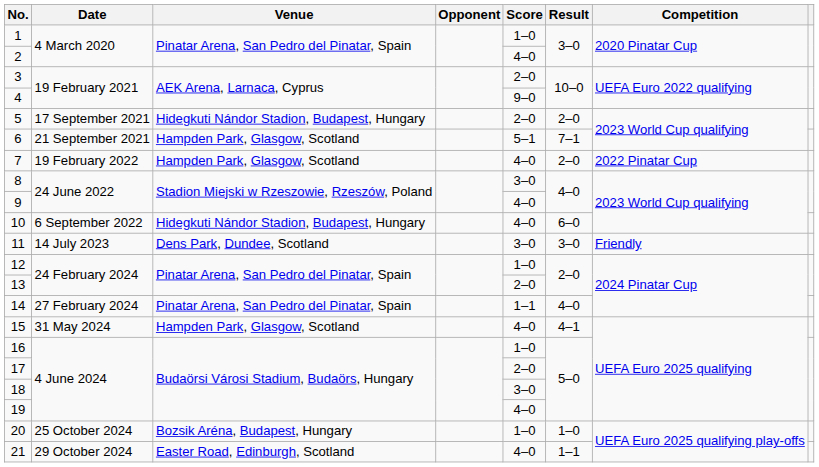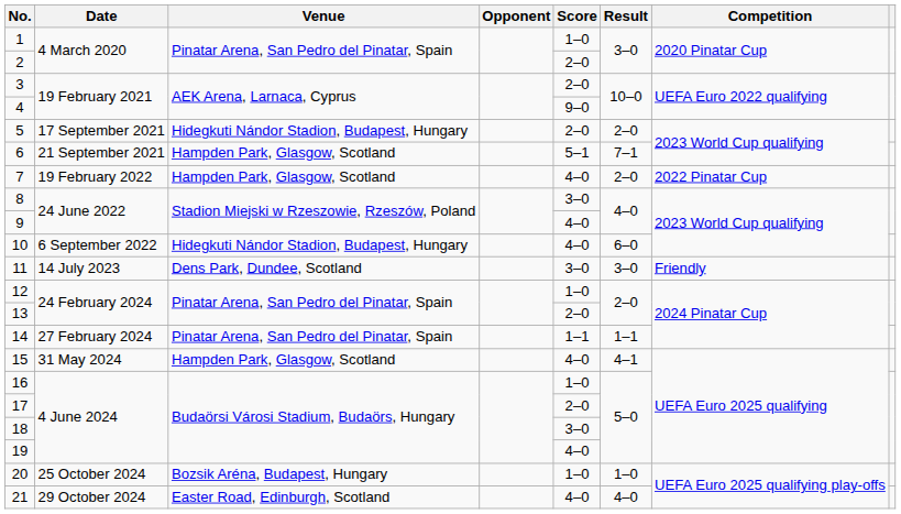 <table class="wikitable sortable">
 <tr>
 <th scope="col">No.</th>
 <th scope="col">Date</th>
 <th scope="col">Venue</th>
 <th scope="col">Opponent</th>
 <th scope="col">Score</th>
 <th scope="col">Result</th>
 <th scope="col">Competition</th>
 <th scope="col" class="unsortable"></th>
 </tr>
 <tr>
 <td scope=row style="text-align: center">1</td>
 <td rowspan="2">4 March 2020</td>
 <td rowspan="2"><a href='#'>Pinatar Arena</a>, <a href='#'>San Pedro del Pinatar</a>, Spain</td>
 <td rowspan="2"></td>
 <td align=center>1–0</td>
 <td rowspan="2" align="center">3–0</td>
 <td rowspan="2"><a href='#'>2020 Pinatar Cup</a></td>
 <td rowspan="2"></td>
 </tr>
 <tr>
 <td scope=row style="text-align: center">2</td>
-<td align=center>4–0</td>
+<td align="center">2–0</td>
 </tr>
 <tr>
 <td scope=row style="text-align: center">3</td>
 <td rowspan="2">19 February 2021</td>
 <td rowspan="2"><a href='#'>AEK Arena</a>, <a href='#'>Larnaca</a>, Cyprus</td>
 <td rowspan="2"></td>
 <td align=center>2–0</td>
 <td rowspan="2" align="center">10–0</td>
 <td rowspan="2"><a href='#'>UEFA Euro 2022 qualifying</a></td>
 <td rowspan="2"></td>
 </tr>
 <tr>
 <td scope=row style="text-align: center">4</td>
 <td align="center">9–0</td>
 </tr>
 <tr>
 <td scope=row style="text-align: center">5</td>
 <td>17 September 2021</td>
 <td><a href='#'>Hidegkuti Nándor Stadion</a>, <a href='#'>Budapest</a>, Hungary</td>
 <td></td>
 <td align=center>2–0</td>
 <td align="center">2–0</td>
 <td rowspan="2"><a href='#'>2023 World Cup qualifying</a></td>
 <td></td>
 </tr>
 <tr>
 <td scope=row style="text-align: center">6</td>
 <td>21 September 2021</td>
 <td><a href='#'>Hampden Park</a>, <a href='#'>Glasgow</a>, Scotland</td>
 <td></td>
 <td align=center>5–1</td>
 <td align="center">7–1</td>
 <td></td>
 </tr>
 <tr>
 <td scope=row style="text-align: center">7</td>
 <td>19 February 2022</td>
 <td><a href='#'>Hampden Park</a>, <a href='#'>Glasgow</a>, Scotland</td>
 <td></td>
 <td align="center">4–0</td>
 <td align="center">2–0</td>
 <td><a href='#'>2022 Pinatar Cup</a></td>
 <td></td>
 </tr>
 <tr>
 <td scope=row style="text-align: center">8</td>
 <td rowspan="2">24 June 2022</td>
 <td rowspan="2"><a href='#'>Stadion Miejski w Rzeszowie</a>, <a href='#'>Rzeszów</a>, Poland</td>
 <td rowspan="2"></td>
 <td align=center>3–0</td>
 <td rowspan="2" align="center">4–0</td>
 <td rowspan="3"><a href='#'>2023 World Cup qualifying</a></td>
 <td rowspan="2"></td>
 </tr>
 <tr>
 <td scope=row style="text-align: center">9</td>
 <td align="center">4–0</td>
 </tr>
 <tr>
 <td scope=row style="text-align: center">10</td>
 <td>6 September 2022</td>
 <td><a href='#'>Hidegkuti Nándor Stadion</a>, <a href='#'>Budapest</a>, Hungary</td>
 <td></td>
 <td align=center>4–0</td>
 <td align="center">6–0</td>
 <td></td>
 </tr>
 <tr>
 <td scope=row style="text-align: center">11</td>
 <td>14 July 2023</td>
 <td><a href='#'>Dens Park</a>, <a href='#'>Dundee</a>, Scotland</td>
 <td></td>
 <td align=center>3–0</td>
 <td align="center">3–0</td>
 <td><a href='#'>Friendly</a></td>
 <td></td>
 </tr>
 <tr>
 <td scope=row style="text-align: center">12</td>
 <td rowspan="2">24 February 2024</td>
 <td rowspan="2"><a href='#'>Pinatar Arena</a>, <a href='#'>San Pedro del Pinatar</a>, Spain</td>
 <td rowspan="2"></td>
 <td align=center>1–0</td>
 <td rowspan="2" align="center">2–0</td>
 <td rowspan="3"><a href='#'>2024 Pinatar Cup</a></td>
 <td rowspan="2"></td>
 </tr>
 <tr>
 <td scope=row style="text-align: center">13</td>
 <td align="center">2–0</td>
 </tr>
 <tr>
 <td scope=row style="text-align: center">14</td>
 <td>27 February 2024</td>
 <td><a href='#'>Pinatar Arena</a>, <a href='#'>San Pedro del Pinatar</a>, Spain</td>
 <td></td>
 <td align=center>1–1</td>
-<td align="center">4–0</td>
+<td align="center">1–1</td>
 <td></td>
 </tr>
 <tr>
 <td scope=row style="text-align: center">15</td>
 <td>31 May 2024</td>
 <td><a href='#'>Hampden Park</a>, <a href='#'>Glasgow</a>, Scotland</td>
 <td></td>
 <td align="center">4–0</td>
 <td align="center">4–1</td>
 <td rowspan="5"><a href='#'>UEFA Euro 2025 qualifying</a></td>
 <td></td>
 </tr>
 <tr>
 <td scope=row style="text-align: center">16</td>
 <td rowspan="4">4 June 2024</td>
 <td rowspan="4"><a href='#'>Budaörsi Városi Stadium</a>, <a href='#'>Budaörs</a>, Hungary</td>
 <td rowspan="4"></td>
 <td align="center">1–0</td>
 <td rowspan="4" align="center">5–0</td>
 <td rowspan="4"></td>
 </tr>
 <tr>
 <td scope=row style="text-align: center">17</td>
 <td align="center">2–0</td>
 </tr>
 <tr>
 <td scope=row style="text-align: center">18</td>
 <td align="center">3–0</td>
 </tr>
 <tr>
 <td scope=row style="text-align: center">19</td>
 <td align="center">4–0</td>
 </tr>
 <tr>
 <td scope=row style="text-align: center">20</td>
 <td>25 October 2024</td>
 <td><a href='#'>Bozsik Aréna</a>, <a href='#'>Budapest</a>, Hungary</td>
 <td></td>
 <td align="center">1–0</td>
 <td align="center">1–0</td>
 <td rowspan="2"><a href='#'>UEFA Euro 2025 qualifying play-offs</a></td>
 <td></td>
 </tr>
 <tr>
 <td scope=row style="text-align: center">21</td>
 <td>29 October 2024</td>
 <td><a href='#'>Easter Road</a>, <a href='#'>Edinburgh</a>, Scotland</td>
 <td></td>
 <td align="center">4–0</td>
-<td align="center">1–1</td>
+<td align="center">4–0</td>
 <td></td>
 </tr>
 </table>
